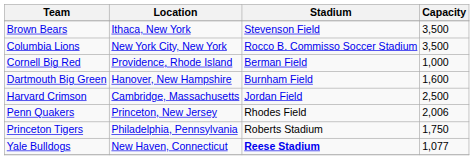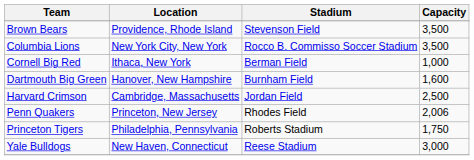 <table class="wikitable sortable" style="text-align: left;">
 <tr>
 <th>Team</th>
 <th>Location</th>
 <th>Stadium</th>
 <th>Capacity</th>
 </tr>
 <tr>
 </tr>
 <tr>
 <td><a href='#'>Brown Bears</a></td>
-<td><a href='#'>Ithaca, New York</a></td>
+<td><a href='#'>Providence, Rhode Island</a></td>
 <td><a href='#'>Stevenson Field</a></td>
 <td>3,500</td>
 </tr>
 <tr>
 <td><a href='#'>Columbia Lions</a></td>
 <td><a href='#'>New York City, New York</a></td>
 <td><a href='#'>Rocco B. Commisso Soccer Stadium</a></td>
 <td>3,500</td>
 </tr>
 <tr>
 <td><a href='#'>Cornell Big Red</a></td>
-<td><a href='#'>Providence, Rhode Island</a></td>
+<td><a href='#'>Ithaca, New York</a></td>
 <td><a href='#'>Berman Field</a></td>
 <td>1,000</td>
 </tr>
 <tr>
 <td><a href='#'>Dartmouth Big Green</a></td>
 <td><a href='#'>Hanover, New Hampshire</a></td>
 <td><a href='#'>Burnham Field</a></td>
 <td>1,600</td>
 </tr>
 <tr>
 <td><a href='#'>Harvard Crimson</a></td>
 <td><a href='#'>Cambridge, Massachusetts</a></td>
 <td><a href='#'>Jordan Field</a></td>
 <td>2,500</td>
 </tr>
 <tr>
 <td><a href='#'>Penn Quakers</a></td>
 <td><a href='#'>Princeton, New Jersey</a></td>
 <td>Rhodes Field</td>
 <td>2,006</td>
 </tr>
 <tr>
 <td><a href='#'>Princeton Tigers</a></td>
 <td><a href='#'>Philadelphia, Pennsylvania</a></td>
 <td>Roberts Stadium</td>
 <td>1,750</td>
 </tr>
 <tr>
 <td><a href='#'>Yale Bulldogs</a></td>
 <td><a href='#'>New Haven, Connecticut</a></td>
-<td><strong><a href='#'>Reese Stadium</a></strong></td>
-<td>1,077</td>
+<td><a href='#'>Reese Stadium</a></td>
+<td>3,000</td>
 </tr>
 <tr>
 </tr>
 </table>
